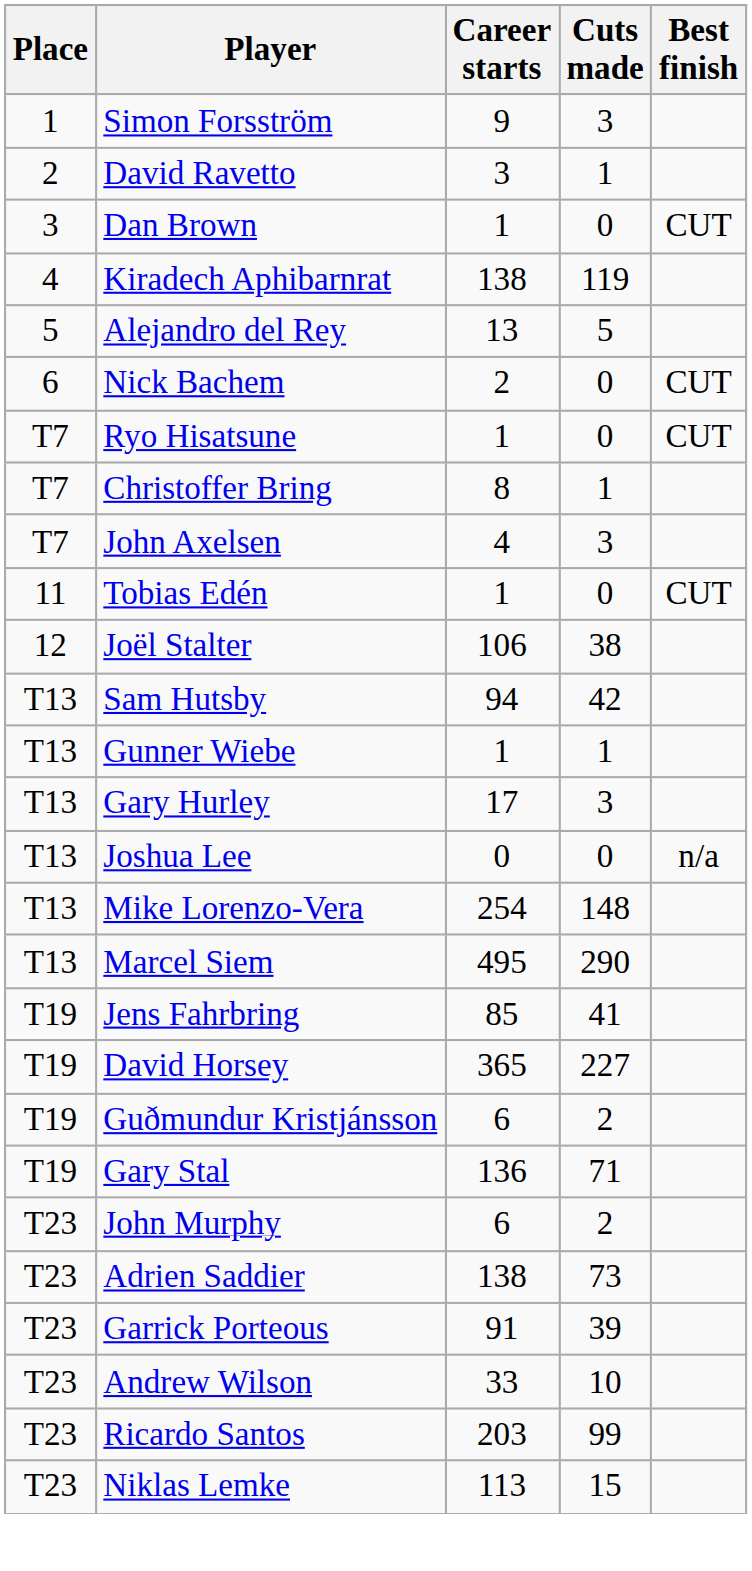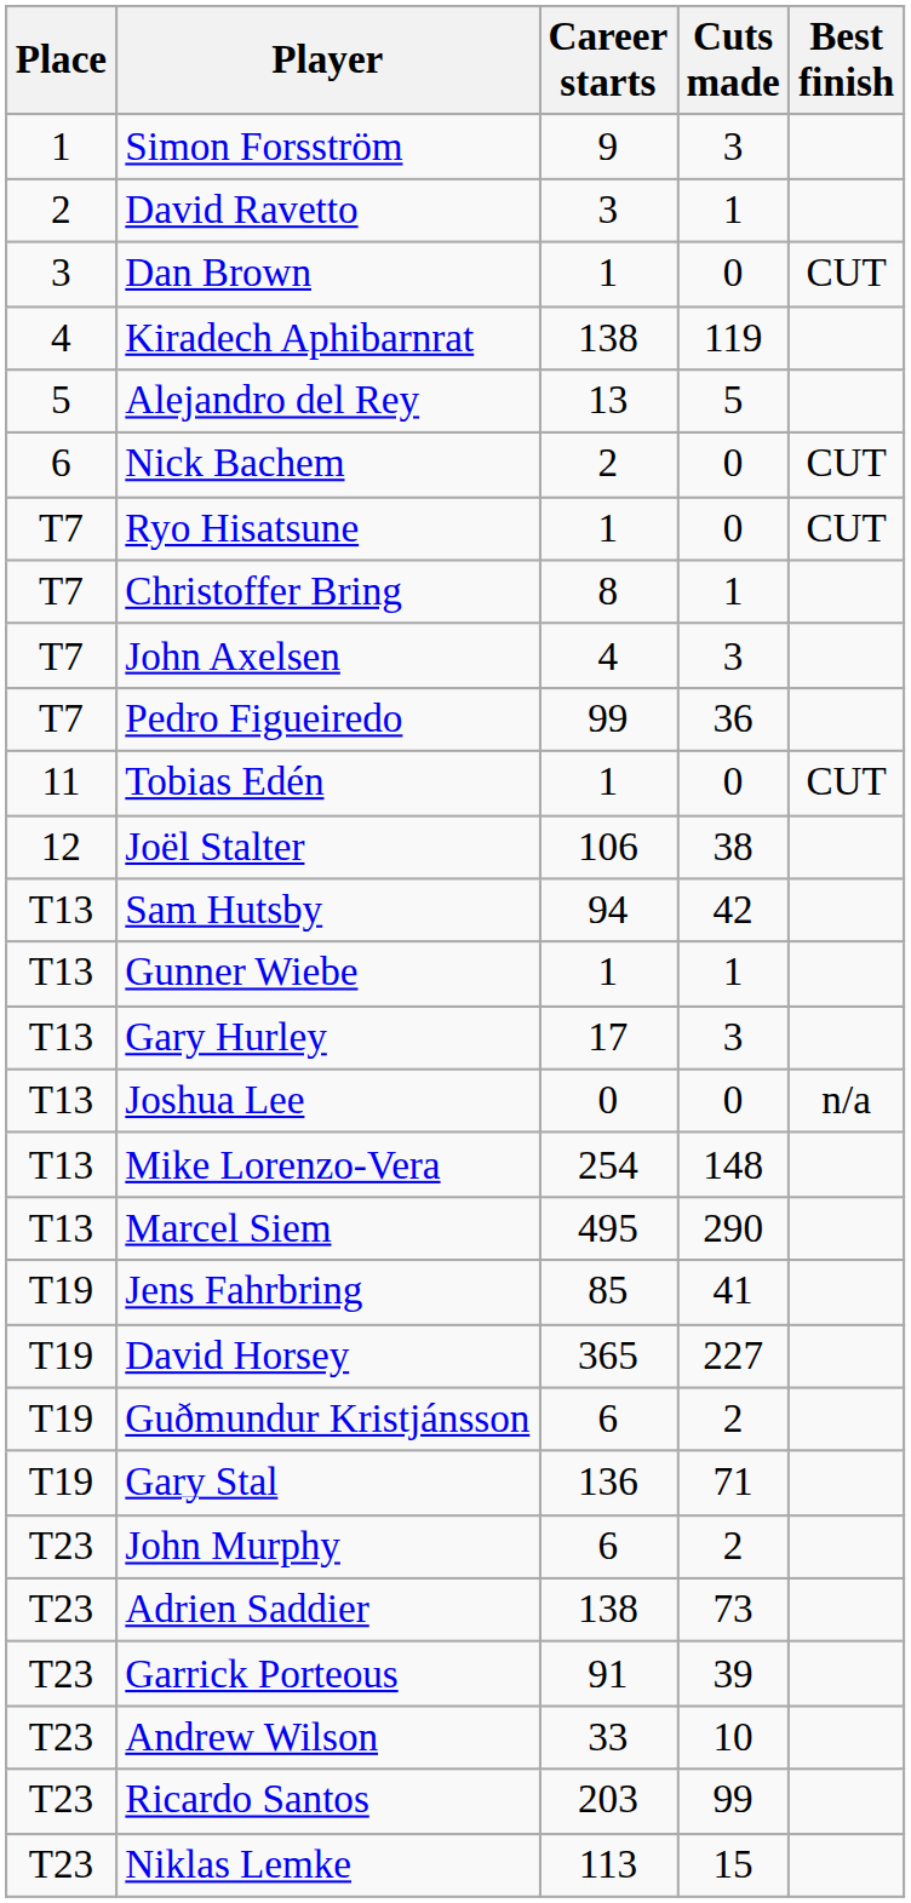 <table class="sortable wikitable" style="text-align:center">
 <tr>
 <th>Place</th>
 <th>Player</th>
 <th>Career <br>starts</th>
 <th>Cuts<br>made</th>
 <th>Best<br>finish</th>
 </tr>
 <tr>
 <td>1</td>
 <td align=left> <a href='#'>Simon Forsström</a></td>
 <td>9</td>
 <td>3</td>
 <td></td>
 </tr>
 <tr>
 <td>2</td>
 <td align=left> <a href='#'>David Ravetto</a></td>
 <td>3</td>
 <td>1</td>
 <td></td>
 </tr>
 <tr>
 <td>3</td>
 <td align=left> <a href='#'>Dan Brown</a></td>
 <td>1</td>
 <td>0</td>
 <td>CUT</td>
 </tr>
 <tr>
 <td>4</td>
 <td align=left> <a href='#'>Kiradech Aphibarnrat</a></td>
 <td>138</td>
 <td>119</td>
 <td></td>
 </tr>
 <tr>
 <td>5</td>
 <td align=left> <a href='#'>Alejandro del Rey</a></td>
 <td>13</td>
 <td>5</td>
 <td></td>
 </tr>
 <tr>
 <td>6</td>
 <td align=left> <a href='#'>Nick Bachem</a></td>
 <td>2</td>
 <td>0</td>
 <td>CUT</td>
 </tr>
 <tr>
 <td>T7</td>
 <td align=left> <a href='#'>Ryo Hisatsune</a></td>
 <td>1</td>
 <td>0</td>
 <td>CUT</td>
 </tr>
 <tr>
 <td>T7</td>
 <td align=left> <a href='#'>Christoffer Bring</a></td>
 <td>8</td>
 <td>1</td>
 <td></td>
 </tr>
 <tr>
 <td>T7</td>
 <td align=left> <a href='#'>John Axelsen</a></td>
 <td>4</td>
 <td>3</td>
+<td></td>
+</tr>
+<tr>
+<td>T7</td>
+<td align=left> <a href='#'>Pedro Figueiredo</a></td>
+<td>99</td>
+<td>36</td>
 <td></td>
 </tr>
 <tr>
 <td>11</td>
 <td align=left> <a href='#'>Tobias Edén</a></td>
 <td>1</td>
 <td>0</td>
 <td>CUT</td>
 </tr>
 <tr>
 <td>12</td>
 <td align=left> <a href='#'>Joël Stalter</a></td>
 <td>106</td>
 <td>38</td>
 <td></td>
 </tr>
 <tr>
 <td>T13</td>
 <td align=left> <a href='#'>Sam Hutsby</a></td>
 <td>94</td>
 <td>42</td>
 <td></td>
 </tr>
 <tr>
 <td>T13</td>
 <td align=left> <a href='#'>Gunner Wiebe</a></td>
 <td>1</td>
 <td>1</td>
 <td></td>
 </tr>
 <tr>
 <td>T13</td>
 <td align=left> <a href='#'>Gary Hurley</a></td>
 <td>17</td>
 <td>3</td>
 <td></td>
 </tr>
 <tr>
 <td>T13</td>
 <td align=left> <a href='#'>Joshua Lee</a></td>
 <td>0</td>
 <td>0</td>
 <td>n/a</td>
 </tr>
 <tr>
 <td>T13</td>
 <td align=left> <a href='#'>Mike Lorenzo-Vera</a></td>
 <td>254</td>
 <td>148</td>
 <td></td>
 </tr>
 <tr>
 <td>T13</td>
 <td align=left> <a href='#'>Marcel Siem</a></td>
 <td>495</td>
 <td>290</td>
 <td></td>
 </tr>
 <tr>
 <td>T19</td>
 <td align=left> <a href='#'>Jens Fahrbring</a></td>
 <td>85</td>
 <td>41</td>
 <td></td>
 </tr>
 <tr>
 <td>T19</td>
 <td align=left> <a href='#'>David Horsey</a></td>
 <td>365</td>
 <td>227</td>
 <td></td>
 </tr>
 <tr>
 <td>T19</td>
 <td align=left> <a href='#'>Guðmundur Kristjánsson</a></td>
 <td>6</td>
 <td>2</td>
 <td></td>
 </tr>
 <tr>
 <td>T19</td>
 <td align=left> <a href='#'>Gary Stal</a></td>
 <td>136</td>
 <td>71</td>
 <td></td>
 </tr>
 <tr>
 <td>T23</td>
 <td align=left> <a href='#'>John Murphy</a></td>
 <td>6</td>
 <td>2</td>
 <td></td>
 </tr>
 <tr>
 <td>T23</td>
 <td align=left> <a href='#'>Adrien Saddier</a></td>
 <td>138</td>
 <td>73</td>
 <td></td>
 </tr>
 <tr>
 <td>T23</td>
 <td align=left> <a href='#'>Garrick Porteous</a></td>
 <td>91</td>
 <td>39</td>
 <td></td>
 </tr>
 <tr>
 <td>T23</td>
 <td align=left> <a href='#'>Andrew Wilson</a></td>
 <td>33</td>
 <td>10</td>
 <td></td>
 </tr>
 <tr>
 <td>T23</td>
 <td align=left> <a href='#'>Ricardo Santos</a></td>
 <td>203</td>
 <td>99</td>
 <td></td>
 </tr>
 <tr>
 <td>T23</td>
 <td align=left> <a href='#'>Niklas Lemke</a></td>
 <td>113</td>
 <td>15</td>
 <td></td>
 </tr>
 </table>
